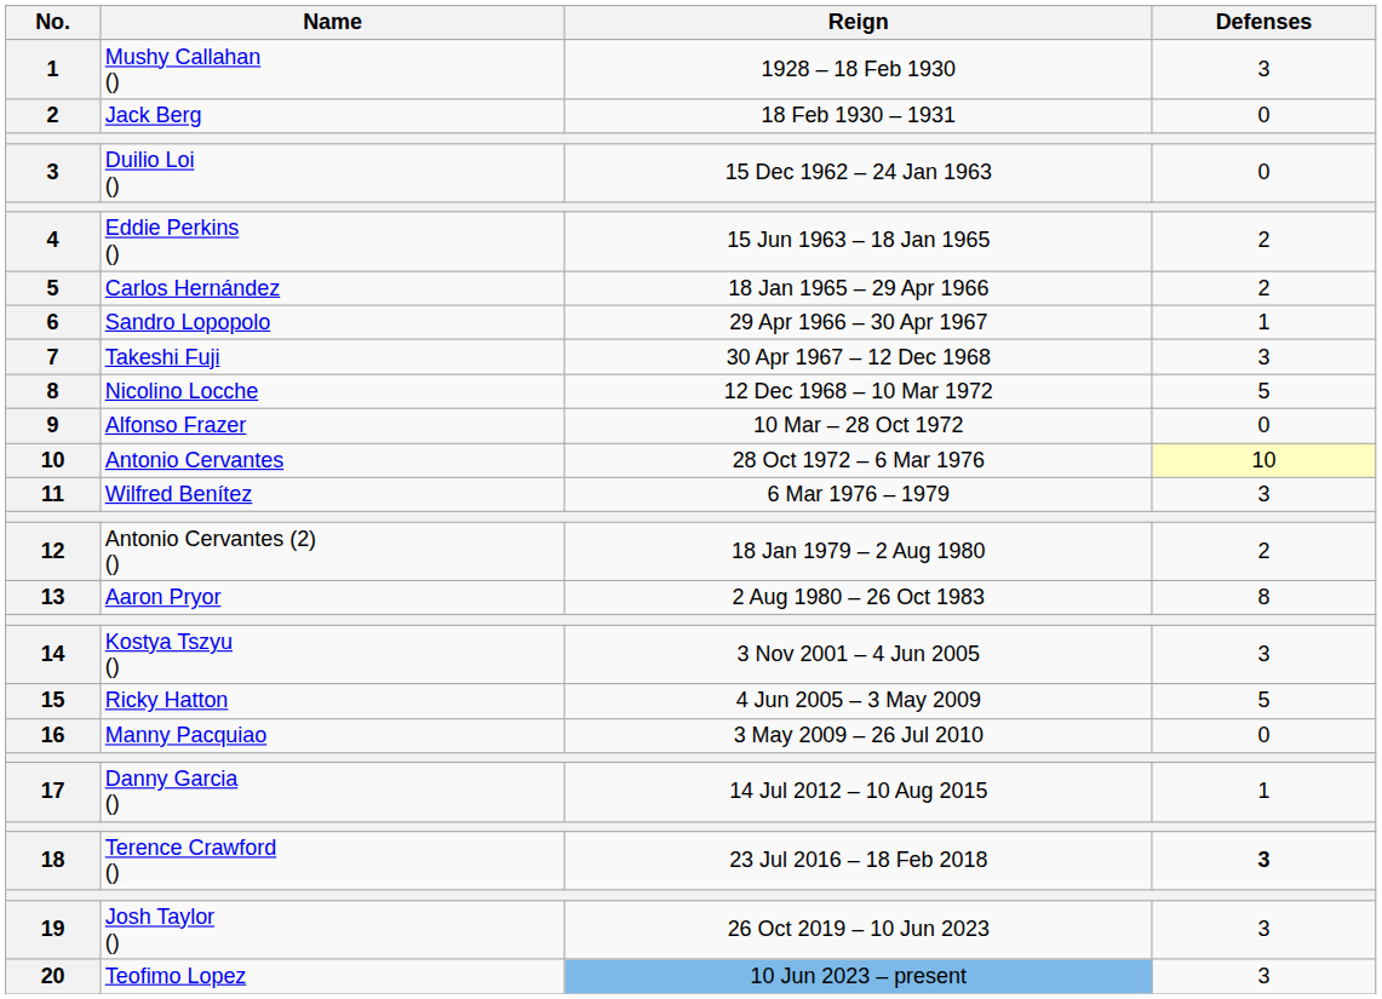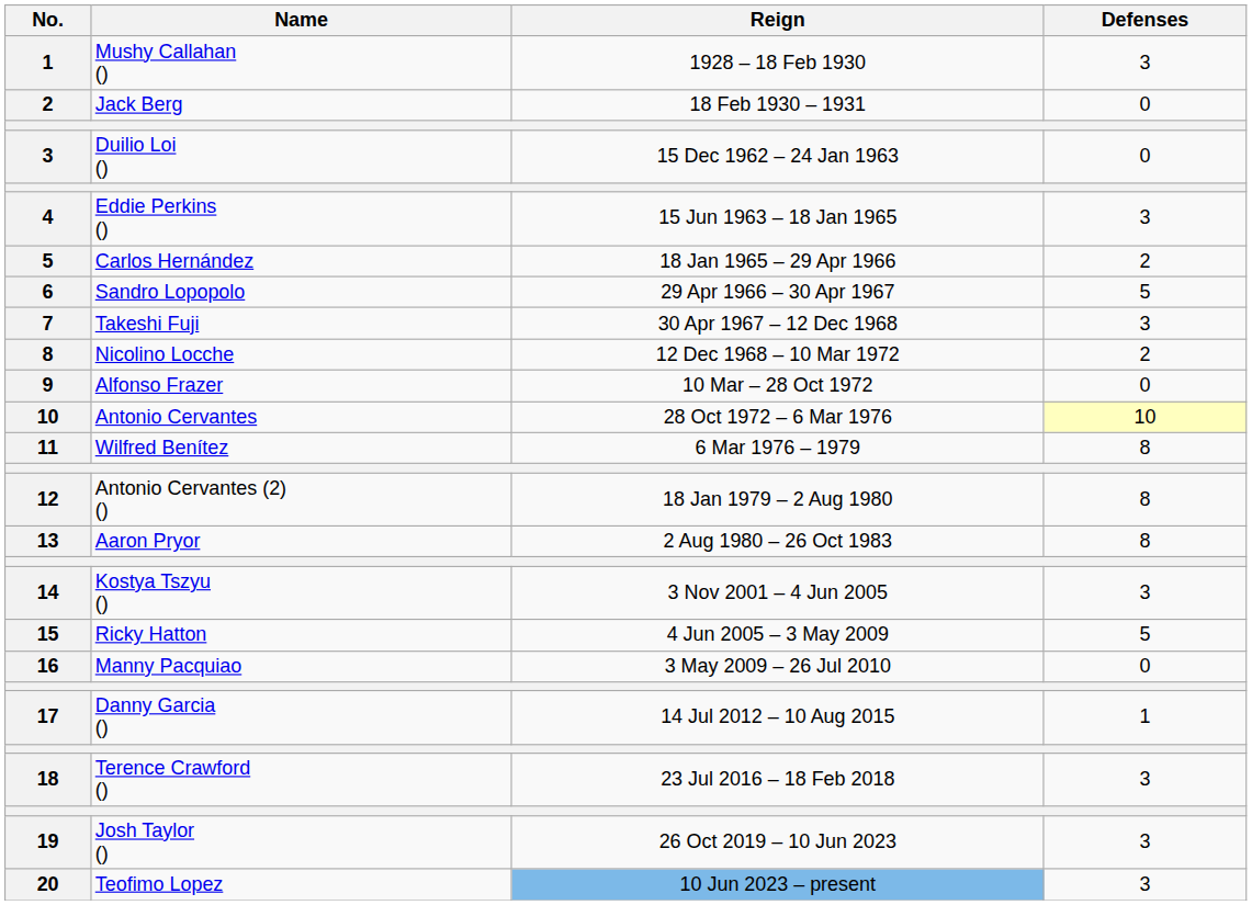 <table class="wikitable sortable" style="width:80%;">
 <tr>
 <th>No.</th>
 <th>Name</th>
 <th>Reign</th>
 <th>Defenses</th>
 </tr>
 <tr align=center>
 <th>1</th>
 <td align=left><a href='#'>Mushy Callahan</a><br>()</td>
 <td>1928 – 18 Feb 1930</td>
 <td>3</td>
 </tr>
 <tr align=center>
 <th>2</th>
 <td align=left><a href='#'>Jack Berg</a></td>
 <td>18 Feb 1930 – 1931</td>
 <td>0</td>
 </tr>
 <tr align=center>
 <th colspan=4></th>
 </tr>
 <tr align=center>
 <th>3</th>
 <td align=left><a href='#'>Duilio Loi</a><br>()</td>
 <td>15 Dec 1962 – 24 Jan 1963</td>
 <td>0</td>
 </tr>
 <tr align=center>
 <th colspan=4></th>
 </tr>
 <tr align=center>
 <th>4</th>
 <td align=left><a href='#'>Eddie Perkins</a><br>()</td>
 <td>15 Jun 1963 – 18 Jan 1965</td>
-<td>2</td>
+<td>3</td>
 </tr>
 <tr align=center>
 <th>5</th>
 <td align=left><a href='#'>Carlos Hernández</a></td>
 <td>18 Jan 1965 – 29 Apr 1966</td>
 <td>2</td>
 </tr>
 <tr align=center>
 <th>6</th>
 <td align=left><a href='#'>Sandro Lopopolo</a></td>
 <td>29 Apr 1966 – 30 Apr 1967</td>
-<td>1</td>
+<td>5</td>
 </tr>
 <tr align=center>
 <th>7</th>
 <td align=left><a href='#'>Takeshi Fuji</a></td>
 <td>30 Apr 1967 – 12 Dec 1968</td>
 <td>3</td>
 </tr>
 <tr align=center>
 <th>8</th>
 <td align=left><a href='#'>Nicolino Locche</a></td>
 <td>12 Dec 1968 – 10 Mar 1972</td>
-<td>5</td>
+<td>2</td>
 </tr>
 <tr align=center>
 <th>9</th>
 <td align=left><a href='#'>Alfonso Frazer</a></td>
 <td>10 Mar – 28 Oct 1972</td>
 <td>0</td>
 </tr>
 <tr align=center>
 <th>10</th>
 <td align=left><a href='#'>Antonio Cervantes</a></td>
 <td>28 Oct 1972 – 6 Mar 1976</td>
 <td style="background:#ffffbf;">10</td>
 </tr>
 <tr align=center>
 <th>11</th>
 <td align=left><a href='#'>Wilfred Benítez</a></td>
 <td>6 Mar 1976 – 1979</td>
-<td>3</td>
+<td>8</td>
 </tr>
 <tr align=center>
 <th colspan=4></th>
 </tr>
 <tr align=center>
 <th>12</th>
 <td align=left>Antonio Cervantes (2)<br>()</td>
 <td>18 Jan 1979 – 2 Aug 1980</td>
-<td>2</td>
+<td>8</td>
 </tr>
 <tr align=center>
 <th>13</th>
 <td align=left><a href='#'>Aaron Pryor</a></td>
 <td>2 Aug 1980 – 26 Oct 1983</td>
 <td>8</td>
 </tr>
 <tr align=center>
 <th colspan=4></th>
 </tr>
 <tr align=center>
 <th>14</th>
 <td align=left><a href='#'>Kostya Tszyu</a><br>()</td>
 <td>3 Nov 2001 – 4 Jun 2005</td>
 <td>3</td>
 </tr>
 <tr align=center>
 <th>15</th>
 <td align=left><a href='#'>Ricky Hatton</a></td>
 <td>4 Jun 2005 – 3 May 2009</td>
 <td>5</td>
 </tr>
 <tr align=center>
 <th>16</th>
 <td align=left><a href='#'>Manny Pacquiao</a></td>
 <td>3 May 2009 – 26 Jul 2010</td>
 <td>0</td>
 </tr>
 <tr align=center>
 <th colspan=4></th>
 </tr>
 <tr align=center>
 <th>17</th>
 <td align=left><a href='#'>Danny Garcia</a><br>()</td>
 <td>14 Jul 2012 – 10 Aug 2015</td>
 <td>1</td>
 </tr>
 <tr align=center>
 <th colspan=4></th>
 </tr>
 <tr align=center>
 <th>18</th>
 <td align=left><a href='#'>Terence Crawford</a><br>()</td>
 <td>23 Jul 2016 – 18 Feb 2018</td>
-<td><strong>3</strong></td>
+<td>3</td>
 </tr>
 <tr align=center>
 <th colspan=4></th>
 </tr>
 <tr align=center>
 <th>19</th>
 <td align=left><a href='#'>Josh Taylor</a><br>()</td>
 <td>26 Oct 2019 – 10 Jun 2023</td>
 <td>3</td>
 </tr>
 <tr align=center>
 <th>20</th>
 <td align=left><a href='#'>Teofimo Lopez</a></td>
 <td style="background:#7CB9E8;">10 Jun 2023 – present</td>
 <td>3</td>
 </tr>
 </table>
